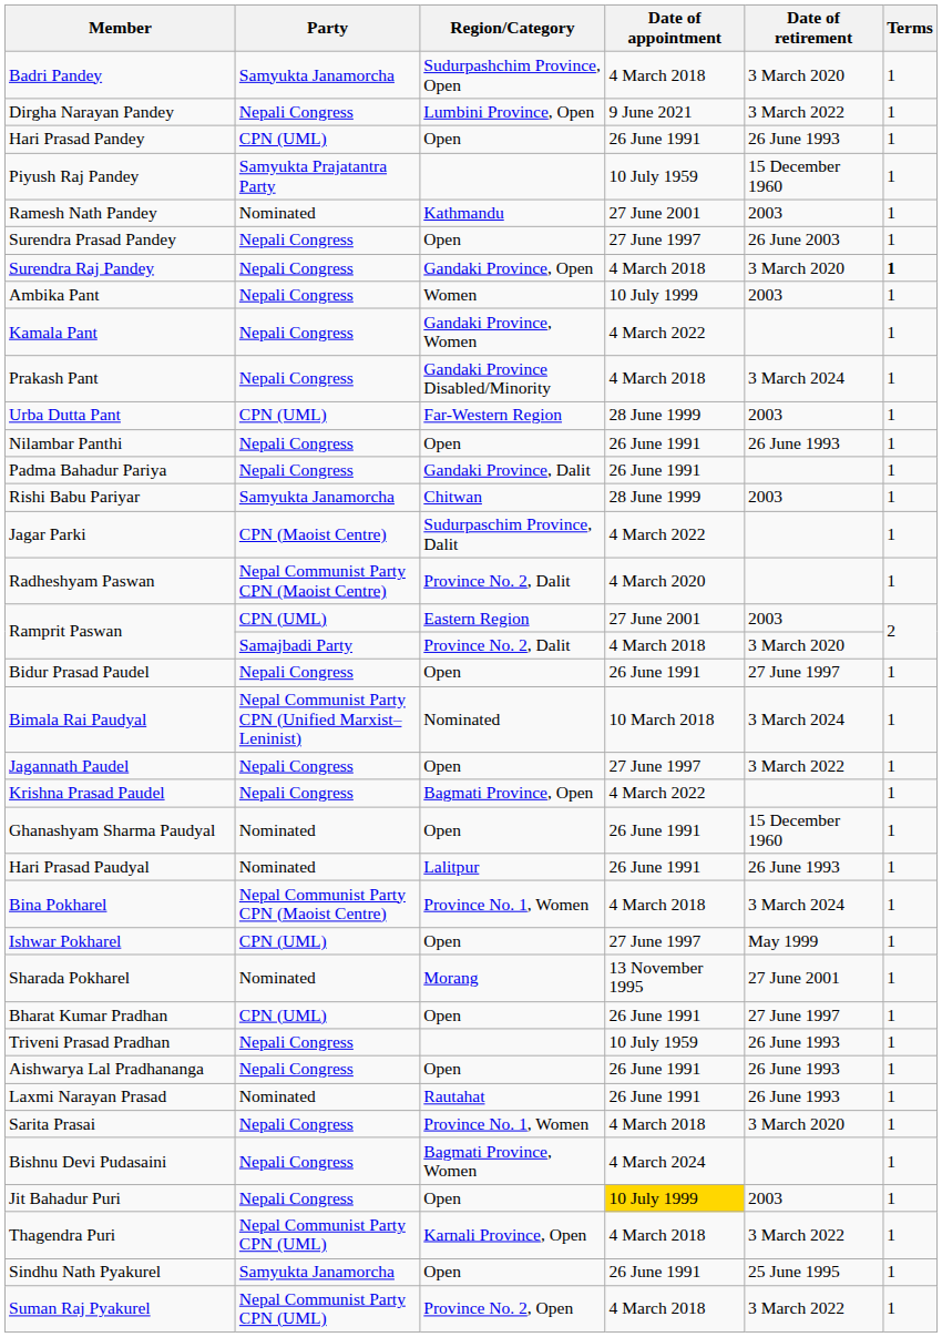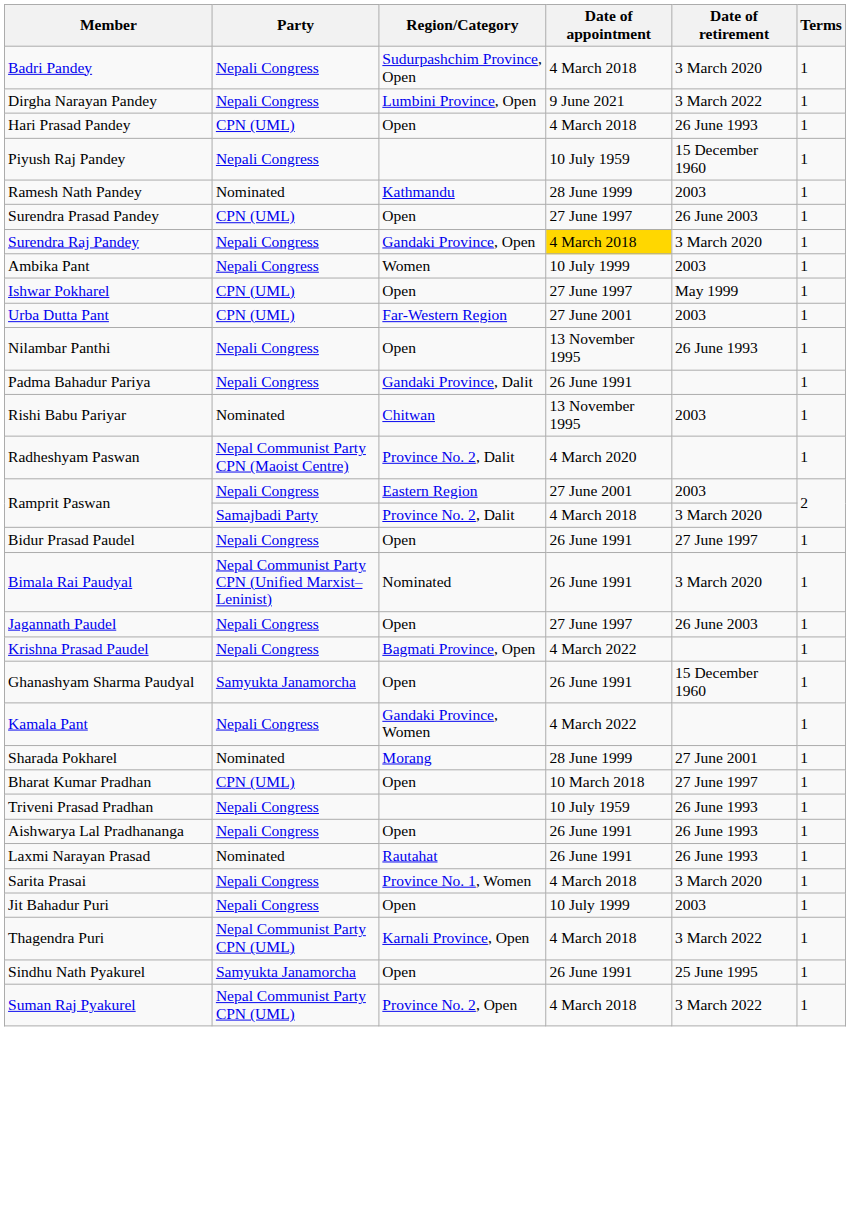 <table class="wikitable sortable">
 <tr>
 <th style="width: 25%;">Member</th>
 <th style="width: 20%;">Party</th>
 <th style="width: 20%;">Region/Category</th>
 <th style="width: 15%;">Date of appointment</th>
 <th style="width: 15%;">Date of retirement</th>
 <th style="width: 5%;">Terms</th>
 </tr>
 <tr>
 <td><a href='#'>Badri Pandey</a></td>
-<td><a href='#'>Samyukta Janamorcha</a></td>
+<td><a href='#'>Nepali Congress</a></td>
 <td><a href='#'>Sudurpashchim Province</a>, Open</td>
 <td>4 March 2018</td>
 <td>3 March 2020</td>
 <td>1</td>
 </tr>
 <tr>
 <td>Dirgha Narayan Pandey</td>
 <td><a href='#'>Nepali Congress</a></td>
 <td><a href='#'>Lumbini Province</a>, Open</td>
 <td>9 June 2021</td>
 <td>3 March 2022</td>
 <td>1</td>
 </tr>
 <tr>
 <td>Hari Prasad Pandey</td>
 <td><a href='#'>CPN (UML)</a></td>
 <td>Open</td>
-<td>26 June 1991</td>
+<td>4 March 2018</td>
 <td>26 June 1993</td>
 <td>1</td>
 </tr>
 <tr>
 <td>Piyush Raj Pandey</td>
-<td><a href='#'>Samyukta Prajatantra Party</a></td>
+<td><a href='#'>Nepali Congress</a></td>
 <td></td>
 <td>10 July 1959</td>
 <td>15 December 1960</td>
 <td>1</td>
 </tr>
 <tr>
 <td>Ramesh Nath Pandey</td>
 <td>Nominated</td>
 <td><a href='#'>Kathmandu</a></td>
-<td>27 June 2001</td>
+<td>28 June 1999</td>
 <td>2003</td>
 <td>1</td>
 </tr>
 <tr>
 <td>Surendra Prasad Pandey</td>
-<td><a href='#'>Nepali Congress</a></td>
+<td><a href='#'>CPN (UML)</a></td>
 <td>Open</td>
 <td>27 June 1997</td>
 <td>26 June 2003</td>
 <td>1</td>
 </tr>
 <tr>
 <td><a href='#'>Surendra Raj Pandey</a></td>
 <td><a href='#'>Nepali Congress</a></td>
 <td><a href='#'>Gandaki Province</a>, Open</td>
-<td>4 March 2018</td>
+<td style="background: gold;">4 March 2018</td>
 <td>3 March 2020</td>
-<td><strong>1</strong></td>
+<td>1</td>
 </tr>
 <tr>
 <td>Ambika Pant</td>
 <td><a href='#'>Nepali Congress</a></td>
 <td>Women</td>
 <td>10 July 1999</td>
 <td>2003</td>
 <td>1</td>
 </tr>
 <tr>
-<td><a href='#'>Kamala Pant</a></td>
-<td><a href='#'>Nepali Congress</a></td>
-<td><a href='#'>Gandaki Province</a>, Women</td>
-<td>4 March 2022</td>
-<td></td>
-<td>1</td>
-</tr>
-<tr>
-<td>Prakash Pant</td>
-<td><a href='#'>Nepali Congress</a></td>
-<td><a href='#'>Gandaki Province</a><br>Disabled/Minority</td>
-<td>4 March 2018</td>
-<td>3 March 2024</td>
+<td><a href='#'>Ishwar Pokharel</a></td>
+<td><a href='#'>CPN (UML)</a></td>
+<td>Open</td>
+<td>27 June 1997</td>
+<td>May 1999</td>
 <td>1</td>
 </tr>
 <tr>
 <td><a href='#'>Urba Dutta Pant</a></td>
 <td><a href='#'>CPN (UML)</a></td>
 <td><a href='#'>Far-Western Region</a></td>
-<td>28 June 1999</td>
+<td>27 June 2001</td>
 <td>2003</td>
 <td>1</td>
 </tr>
 <tr>
 <td>Nilambar Panthi</td>
 <td><a href='#'>Nepali Congress</a></td>
 <td>Open</td>
-<td>26 June 1991</td>
+<td>13 November 1995</td>
 <td>26 June 1993</td>
 <td>1</td>
 </tr>
 <tr>
 <td>Padma Bahadur Pariya</td>
 <td><a href='#'>Nepali Congress</a></td>
 <td><a href='#'>Gandaki Province</a>, Dalit</td>
 <td>26 June 1991</td>
 <td></td>
 <td>1</td>
 </tr>
 <tr>
 <td>Rishi Babu Pariyar</td>
-<td><a href='#'>Samyukta Janamorcha</a></td>
+<td>Nominated</td>
 <td><a href='#'>Chitwan</a></td>
-<td>28 June 1999</td>
+<td>13 November 1995</td>
 <td>2003</td>
-<td>1</td>
-</tr>
-<tr>
-<td>Jagar Parki</td>
-<td><a href='#'>CPN (Maoist Centre)</a></td>
-<td><a href='#'>Sudurpaschim Province</a>, Dalit</td>
-<td>4 March 2022</td>
-<td></td>
 <td>1</td>
 </tr>
 <tr>
 <td>Radheshyam Paswan</td>
 <td><a href='#'>Nepal Communist Party</a><br><a href='#'>CPN (Maoist Centre)</a></td>
 <td><a href='#'>Province No. 2</a>, Dalit</td>
 <td>4 March 2020</td>
 <td></td>
 <td>1</td>
 </tr>
 <tr>
 <td rowspan="2">Ramprit Paswan</td>
-<td><a href='#'>CPN (UML)</a></td>
+<td><a href='#'>Nepali Congress</a></td>
 <td><a href='#'>Eastern Region</a></td>
 <td>27 June 2001</td>
 <td>2003</td>
 <td rowspan="2">2</td>
 </tr>
 <tr>
 <td><a href='#'>Samajbadi Party</a></td>
 <td><a href='#'>Province No. 2</a>, Dalit</td>
 <td>4 March 2018</td>
 <td>3 March 2020</td>
 </tr>
 <tr>
 <td>Bidur Prasad Paudel</td>
 <td><a href='#'>Nepali Congress</a></td>
 <td>Open</td>
 <td>26 June 1991</td>
 <td>27 June 1997</td>
 <td>1</td>
 </tr>
 <tr>
 <td><a href='#'>Bimala Rai Paudyal</a></td>
 <td><a href='#'>Nepal Communist Party</a><br><a href='#'>CPN (Unified Marxist–Leninist)</a></td>
 <td>Nominated</td>
-<td>10 March 2018</td>
-<td>3 March 2024</td>
+<td>26 June 1991</td>
+<td>3 March 2020</td>
 <td>1</td>
 </tr>
 <tr>
 <td><a href='#'>Jagannath Paudel</a></td>
 <td><a href='#'>Nepali Congress</a></td>
 <td>Open</td>
 <td>27 June 1997</td>
-<td>3 March 2022</td>
+<td>26 June 2003</td>
 <td>1</td>
 </tr>
 <tr>
 <td><a href='#'>Krishna Prasad Paudel</a></td>
 <td><a href='#'>Nepali Congress</a></td>
 <td><a href='#'>Bagmati Province</a>, Open</td>
 <td>4 March 2022</td>
 <td></td>
 <td>1</td>
 </tr>
 <tr>
 <td>Ghanashyam Sharma Paudyal</td>
-<td>Nominated</td>
+<td><a href='#'>Samyukta Janamorcha</a></td>
 <td>Open</td>
 <td>26 June 1991</td>
 <td>15 December 1960</td>
 <td>1</td>
 </tr>
 <tr>
-<td>Hari Prasad Paudyal</td>
-<td>Nominated</td>
-<td><a href='#'>Lalitpur</a></td>
-<td>26 June 1991</td>
-<td>26 June 1993</td>
-<td>1</td>
-</tr>
-<tr>
-<td><a href='#'>Bina Pokharel</a></td>
-<td><a href='#'>Nepal Communist Party</a><br><a href='#'>CPN (Maoist Centre)</a></td>
-<td><a href='#'>Province No. 1</a>, Women</td>
-<td>4 March 2018</td>
-<td>3 March 2024</td>
-<td>1</td>
-</tr>
-<tr>
-<td><a href='#'>Ishwar Pokharel</a></td>
-<td><a href='#'>CPN (UML)</a></td>
-<td>Open</td>
-<td>27 June 1997</td>
-<td>May 1999</td>
+<td><a href='#'>Kamala Pant</a></td>
+<td><a href='#'>Nepali Congress</a></td>
+<td><a href='#'>Gandaki Province</a>, Women</td>
+<td>4 March 2022</td>
+<td></td>
 <td>1</td>
 </tr>
 <tr>
 <td>Sharada Pokharel</td>
 <td>Nominated</td>
 <td><a href='#'>Morang</a></td>
-<td>13 November 1995</td>
+<td>28 June 1999</td>
 <td>27 June 2001</td>
 <td>1</td>
 </tr>
 <tr>
 <td>Bharat Kumar Pradhan</td>
 <td><a href='#'>CPN (UML)</a></td>
 <td>Open</td>
-<td>26 June 1991</td>
+<td>10 March 2018</td>
 <td>27 June 1997</td>
 <td>1</td>
 </tr>
 <tr>
 <td>Triveni Prasad Pradhan</td>
 <td><a href='#'>Nepali Congress</a></td>
 <td></td>
 <td>10 July 1959</td>
 <td>26 June 1993</td>
 <td>1</td>
 </tr>
 <tr>
 <td>Aishwarya Lal Pradhananga</td>
 <td><a href='#'>Nepali Congress</a></td>
 <td>Open</td>
 <td>26 June 1991</td>
 <td>26 June 1993</td>
 <td>1</td>
 </tr>
 <tr>
 <td>Laxmi Narayan Prasad</td>
 <td>Nominated</td>
 <td><a href='#'>Rautahat</a></td>
 <td>26 June 1991</td>
 <td>26 June 1993</td>
 <td>1</td>
 </tr>
 <tr>
 <td>Sarita Prasai</td>
 <td><a href='#'>Nepali Congress</a></td>
 <td><a href='#'>Province No. 1</a>, Women</td>
 <td>4 March 2018</td>
 <td>3 March 2020</td>
 <td>1</td>
 </tr>
 <tr>
-<td>Bishnu Devi Pudasaini</td>
-<td><a href='#'>Nepali Congress</a></td>
-<td><a href='#'>Bagmati Province</a>, Women</td>
-<td>4 March 2024</td>
-<td></td>
-<td>1</td>
-</tr>
-<tr>
 <td>Jit Bahadur Puri</td>
 <td><a href='#'>Nepali Congress</a></td>
 <td>Open</td>
-<td style="background: gold;">10 July 1999</td>
+<td>10 July 1999</td>
 <td>2003</td>
 <td>1</td>
 </tr>
 <tr>
 <td>Thagendra Puri</td>
 <td><a href='#'>Nepal Communist Party</a><br><a href='#'>CPN (UML)</a></td>
 <td><a href='#'>Karnali Province</a>, Open</td>
 <td>4 March 2018</td>
 <td>3 March 2022</td>
 <td>1</td>
 </tr>
 <tr>
 <td>Sindhu Nath Pyakurel</td>
 <td><a href='#'>Samyukta Janamorcha</a></td>
 <td>Open</td>
 <td>26 June 1991</td>
 <td>25 June 1995</td>
 <td>1</td>
 </tr>
 <tr>
 <td><a href='#'>Suman Raj Pyakurel</a></td>
 <td><a href='#'>Nepal Communist Party</a><br><a href='#'>CPN (UML)</a></td>
 <td><a href='#'>Province No. 2</a>, Open</td>
 <td>4 March 2018</td>
 <td>3 March 2022</td>
 <td>1</td>
 </tr>
 </table>
